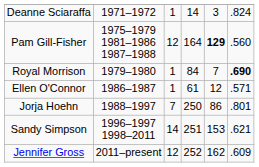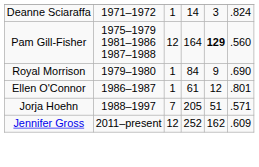 <table class="wikitable" style="text-align:center">
 <tr>
 </tr>
 <tr>
 <td>Deanne Sciaraffa</td>
 <td>1971–1972</td>
 <td>1</td>
 <td>14</td>
 <td>3</td>
 <td>.824</td>
 </tr>
 <tr>
 <td>Pam Gill-Fisher</td>
 <td>1975–1979<br>1981–1986<br>1987–1988</td>
 <td>12</td>
 <td>164</td>
 <td><strong>129</strong></td>
 <td>.560</td>
 </tr>
 <tr>
 <td>Royal Morrison</td>
 <td>1979–1980</td>
 <td>1</td>
 <td>84</td>
-<td>7</td>
-<td><strong>.690</strong></td>
+<td>9</td>
+<td>.690</td>
 </tr>
 <tr>
 <td>Ellen O'Connor</td>
 <td>1986–1987</td>
 <td>1</td>
 <td>61</td>
 <td>12</td>
-<td>.571</td>
+<td>.801</td>
 </tr>
 <tr>
 <td>Jorja Hoehn</td>
 <td>1988–1997</td>
 <td>7</td>
-<td>250</td>
-<td>86</td>
-<td>.801</td>
-</tr>
-<tr>
-<td>Sandy Simpson</td>
-<td>1996–1997<br>1998–2011</td>
-<td>14</td>
-<td>251</td>
-<td>153</td>
-<td>.621</td>
+<td>205</td>
+<td>51</td>
+<td>.571</td>
 </tr>
 <tr>
 <td><a href='#'>Jennifer Gross</a></td>
 <td>2011–present</td>
 <td>12</td>
 <td>252</td>
 <td>162</td>
 <td>.609</td>
 </tr>
 </table>
